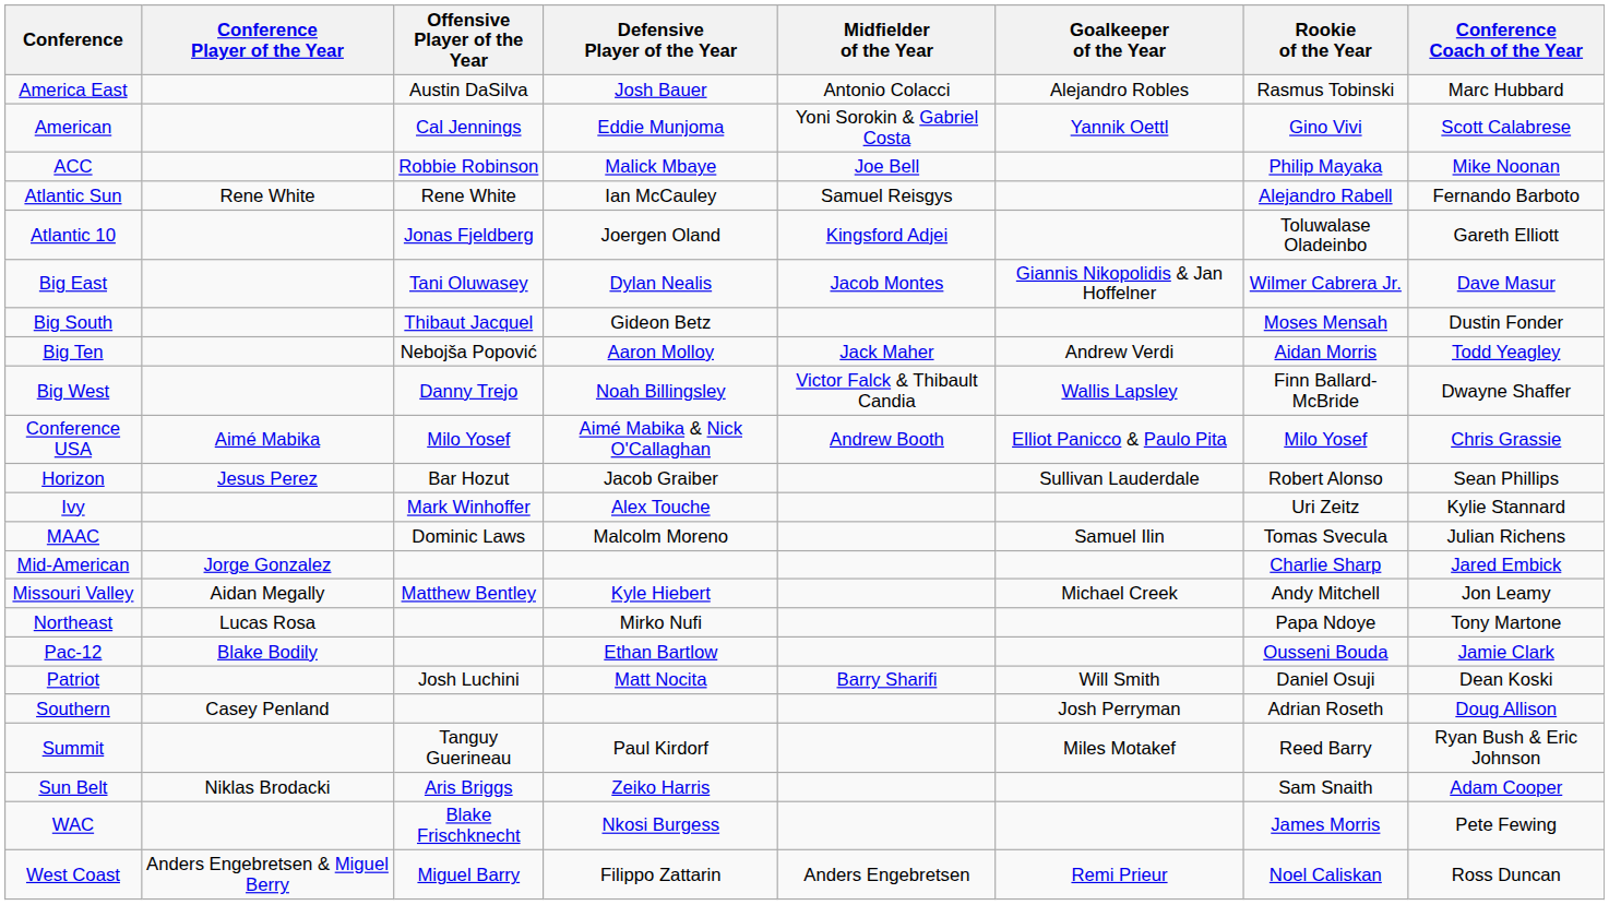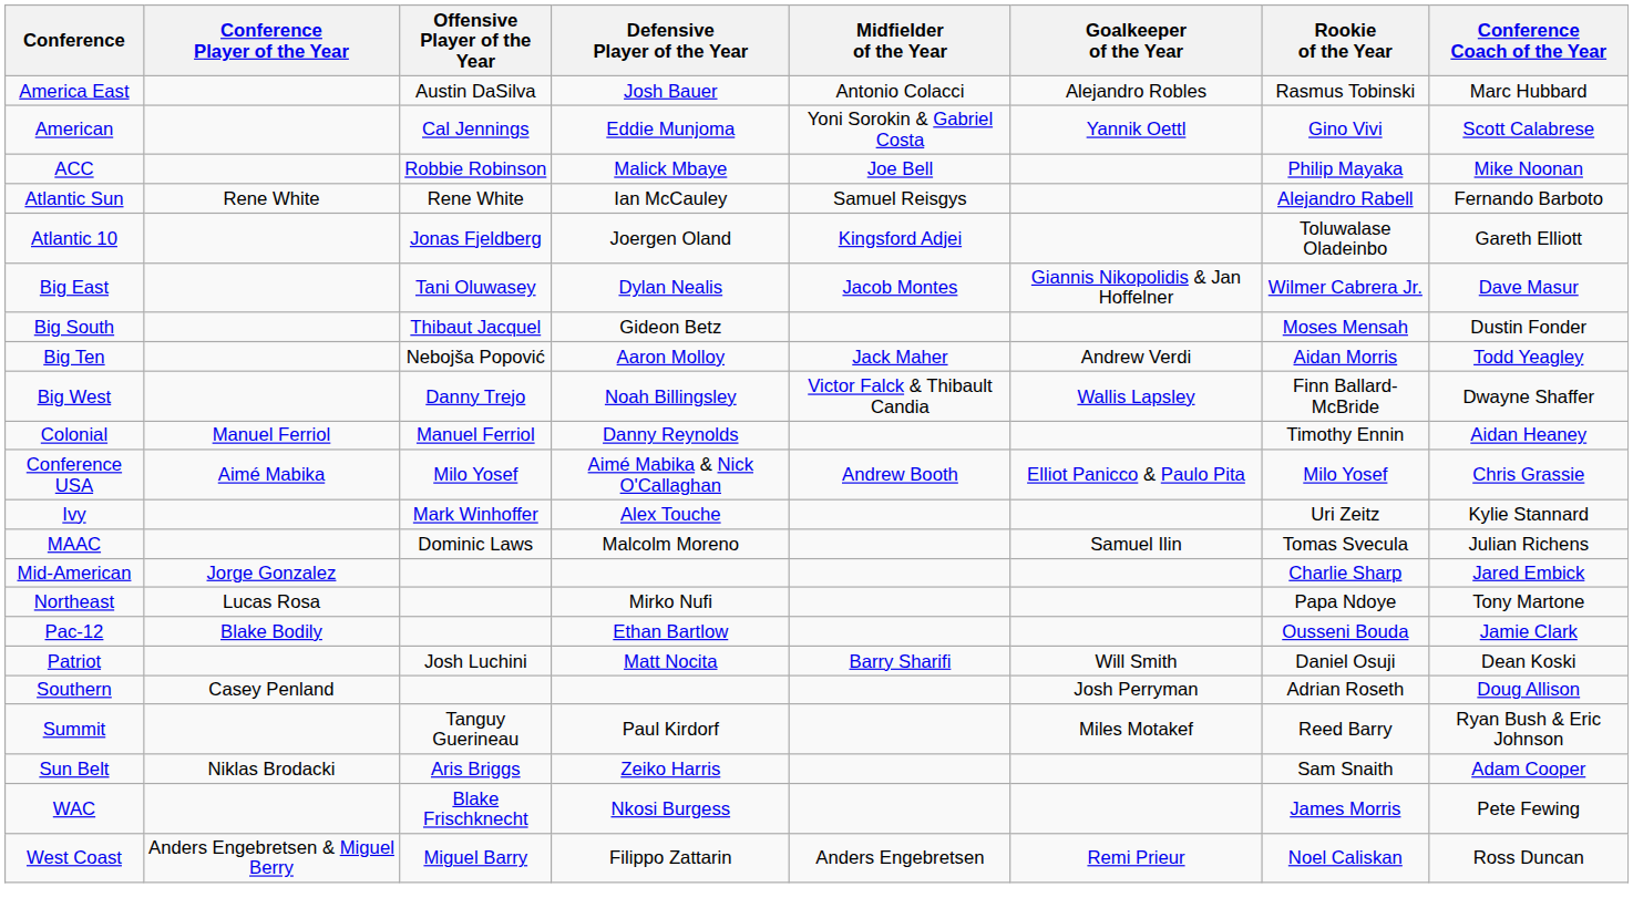 <table class="wikitable"  style="font-size:90%; width:100%">
 <tr>
 <th>Conference</th>
 <th><a href='#'>Conference<br>Player of the Year</a></th>
 <th>Offensive<br>Player of the Year</th>
 <th>Defensive<br>Player of the Year</th>
 <th>Midfielder<br>of the Year</th>
 <th>Goalkeeper<br>of the Year</th>
 <th>Rookie<br>of the Year</th>
 <th><a href='#'>Conference<br>Coach of the Year</a></th>
 </tr>
 <tr align="center">
 <td><a href='#'>America East</a></td>
 <td></td>
 <td>Austin DaSilva<br></td>
 <td><a href='#'>Josh Bauer</a><br></td>
 <td>Antonio Colacci<br></td>
 <td>Alejandro Robles<br></td>
 <td>Rasmus Tobinski<br></td>
 <td>Marc Hubbard<br></td>
 </tr>
 <tr align="center">
 <td><a href='#'>American</a></td>
 <td></td>
 <td><a href='#'>Cal Jennings</a><br></td>
 <td><a href='#'>Eddie Munjoma</a><br></td>
 <td>Yoni Sorokin & <a href='#'>Gabriel Costa</a><br></td>
 <td><a href='#'>Yannik Oettl</a><br></td>
 <td><a href='#'>Gino Vivi</a><br></td>
 <td><a href='#'>Scott Calabrese</a><br></td>
 </tr>
 <tr align="center">
 <td><a href='#'>ACC</a></td>
 <td></td>
 <td><a href='#'>Robbie Robinson</a><br></td>
 <td><a href='#'>Malick Mbaye</a><br></td>
 <td><a href='#'>Joe Bell</a><br></td>
 <td></td>
 <td><a href='#'>Philip Mayaka</a><br></td>
 <td><a href='#'>Mike Noonan</a><br></td>
 </tr>
 <tr align="center">
 <td><a href='#'>Atlantic Sun</a></td>
 <td>Rene White<br></td>
 <td>Rene White<br></td>
 <td>Ian McCauley<br></td>
 <td>Samuel Reisgys<br></td>
 <td></td>
 <td><a href='#'>Alejandro Rabell</a><br></td>
 <td>Fernando Barboto<br></td>
 </tr>
 <tr align="center">
 <td><a href='#'>Atlantic 10</a></td>
 <td></td>
 <td><a href='#'>Jonas Fjeldberg</a><br></td>
 <td>Joergen Oland<br></td>
 <td><a href='#'>Kingsford Adjei</a><br></td>
 <td></td>
 <td>Toluwalase Oladeinbo<br></td>
 <td>Gareth Elliott<br></td>
 </tr>
 <tr align="center">
 <td><a href='#'>Big East</a></td>
 <td></td>
 <td><a href='#'>Tani Oluwasey</a><br></td>
 <td><a href='#'>Dylan Nealis</a><br></td>
 <td><a href='#'>Jacob Montes</a><br></td>
 <td><a href='#'>Giannis Nikopolidis</a> & Jan Hoffelner<br></td>
 <td><a href='#'>Wilmer Cabrera Jr.</a><br></td>
 <td><a href='#'>Dave Masur</a><br></td>
 </tr>
 <tr align="center">
 <td><a href='#'>Big South</a></td>
 <td></td>
 <td><a href='#'>Thibaut Jacquel</a><br></td>
 <td>Gideon Betz<br></td>
 <td></td>
 <td></td>
 <td><a href='#'>Moses Mensah</a><br></td>
 <td>Dustin Fonder<br></td>
 </tr>
 <tr align="center">
 <td><a href='#'>Big Ten</a></td>
 <td></td>
 <td>Nebojša Popović<br></td>
 <td><a href='#'>Aaron Molloy</a><br></td>
 <td><a href='#'>Jack Maher</a><br></td>
 <td>Andrew Verdi<br></td>
 <td><a href='#'>Aidan Morris</a><br></td>
 <td><a href='#'>Todd Yeagley</a><br></td>
 </tr>
 <tr align="center">
 <td><a href='#'>Big West</a></td>
 <td></td>
 <td><a href='#'>Danny Trejo</a><br></td>
 <td><a href='#'>Noah Billingsley</a><br></td>
 <td><a href='#'>Victor Falck</a> & Thibault Candia<br></td>
 <td><a href='#'>Wallis Lapsley</a><br></td>
 <td>Finn Ballard-McBride<br></td>
 <td>Dwayne Shaffer<br></td>
 </tr>
 <tr align="center">
+<td><a href='#'>Colonial</a></td>
+<td><a href='#'>Manuel Ferriol</a><br></td>
+<td><a href='#'>Manuel Ferriol</a><br></td>
+<td><a href='#'>Danny Reynolds</a><br></td>
+<td></td>
+<td></td>
+<td>Timothy Ennin<br></td>
+<td><a href='#'>Aidan Heaney</a><br></td>
+</tr>
+<tr align="center">
 <td><a href='#'>Conference USA</a></td>
 <td><a href='#'>Aimé Mabika</a><br></td>
 <td><a href='#'>Milo Yosef</a><br></td>
 <td><a href='#'>Aimé Mabika</a> & <a href='#'>Nick O'Callaghan</a><br></td>
 <td><a href='#'>Andrew Booth</a><br></td>
 <td><a href='#'>Elliot Panicco</a> & <a href='#'>Paulo Pita</a><br></td>
 <td><a href='#'>Milo Yosef</a><br></td>
 <td><a href='#'>Chris Grassie</a><br></td>
-</tr>
-<tr align="center">
-<td><a href='#'>Horizon</a></td>
-<td><a href='#'>Jesus Perez</a><br></td>
-<td>Bar Hozut<br></td>
-<td>Jacob Graiber<br></td>
-<td></td>
-<td>Sullivan Lauderdale<br></td>
-<td>Robert Alonso<br></td>
-<td>Sean Phillips<br></td>
 </tr>
 <tr align="center">
 <td><a href='#'>Ivy</a></td>
 <td></td>
 <td><a href='#'>Mark Winhoffer</a><br></td>
 <td><a href='#'>Alex Touche</a><br></td>
 <td></td>
 <td></td>
 <td>Uri Zeitz<br></td>
 <td>Kylie Stannard<br></td>
 </tr>
 <tr align="center">
 <td><a href='#'>MAAC</a></td>
 <td></td>
 <td>Dominic Laws<br></td>
 <td>Malcolm Moreno<br></td>
 <td></td>
 <td>Samuel Ilin<br></td>
 <td>Tomas Svecula<br></td>
 <td>Julian Richens<br></td>
 </tr>
 <tr align="center">
 <td><a href='#'>Mid-American</a></td>
 <td><a href='#'>Jorge Gonzalez</a><br></td>
 <td></td>
 <td></td>
 <td></td>
 <td></td>
 <td><a href='#'>Charlie Sharp</a><br></td>
 <td><a href='#'>Jared Embick</a><br></td>
-</tr>
-<tr align="center">
-<td><a href='#'>Missouri Valley</a></td>
-<td>Aidan Megally<br></td>
-<td><a href='#'>Matthew Bentley</a><br></td>
-<td><a href='#'>Kyle Hiebert</a><br></td>
-<td></td>
-<td>Michael Creek<br></td>
-<td>Andy Mitchell<br></td>
-<td>Jon Leamy<br></td>
 </tr>
 <tr align="center">
 <td><a href='#'>Northeast</a></td>
 <td>Lucas Rosa<br></td>
 <td></td>
 <td>Mirko Nufi<br></td>
 <td></td>
 <td></td>
 <td>Papa Ndoye<br></td>
 <td>Tony Martone<br></td>
 </tr>
 <tr align="center">
 <td><a href='#'>Pac-12</a></td>
 <td><a href='#'>Blake Bodily</a><br></td>
 <td></td>
 <td><a href='#'>Ethan Bartlow</a><br></td>
 <td></td>
 <td></td>
 <td><a href='#'>Ousseni Bouda</a><br></td>
 <td><a href='#'>Jamie Clark</a><br></td>
 </tr>
 <tr align="center">
 <td><a href='#'>Patriot</a></td>
 <td></td>
 <td>Josh Luchini<br></td>
 <td><a href='#'>Matt Nocita</a><br></td>
 <td><a href='#'>Barry Sharifi</a><br></td>
 <td>Will Smith<br></td>
 <td>Daniel Osuji<br></td>
 <td>Dean Koski<br></td>
 </tr>
 <tr align="center">
 <td><a href='#'>Southern</a></td>
 <td>Casey Penland<br></td>
 <td></td>
 <td></td>
 <td></td>
 <td>Josh Perryman<br></td>
 <td>Adrian Roseth<br></td>
 <td><a href='#'>Doug Allison</a><br></td>
 </tr>
 <tr align="center">
 <td><a href='#'>Summit</a></td>
 <td></td>
 <td>Tanguy Guerineau<br></td>
 <td>Paul Kirdorf<br></td>
 <td></td>
 <td>Miles Motakef<br></td>
 <td>Reed Barry<br></td>
 <td>Ryan Bush & Eric Johnson<br></td>
 </tr>
 <tr align="center">
 <td><a href='#'>Sun Belt</a></td>
 <td>Niklas Brodacki<br></td>
 <td><a href='#'>Aris Briggs</a><br></td>
 <td><a href='#'>Zeiko Harris</a><br></td>
 <td></td>
 <td></td>
 <td>Sam Snaith<br></td>
 <td><a href='#'>Adam Cooper</a><br></td>
 </tr>
 <tr align="center">
 <td><a href='#'>WAC</a></td>
 <td></td>
 <td><a href='#'>Blake Frischknecht</a><br></td>
 <td><a href='#'>Nkosi Burgess</a><br></td>
 <td></td>
 <td></td>
 <td><a href='#'>James Morris</a><br></td>
 <td>Pete Fewing<br></td>
 </tr>
 <tr align="center">
 <td><a href='#'>West Coast</a></td>
 <td>Anders Engebretsen & <a href='#'>Miguel Berry</a><br></td>
 <td><a href='#'>Miguel Barry</a><br></td>
 <td>Filippo Zattarin<br></td>
 <td>Anders Engebretsen<br></td>
 <td><a href='#'>Remi Prieur</a><br></td>
 <td><a href='#'>Noel Caliskan</a><br></td>
 <td>Ross Duncan<br></td>
 </tr>
 </table>
